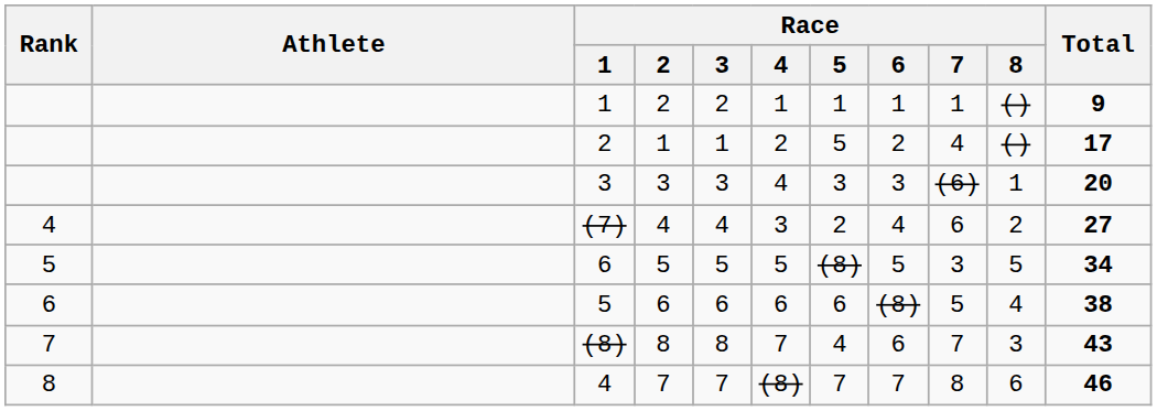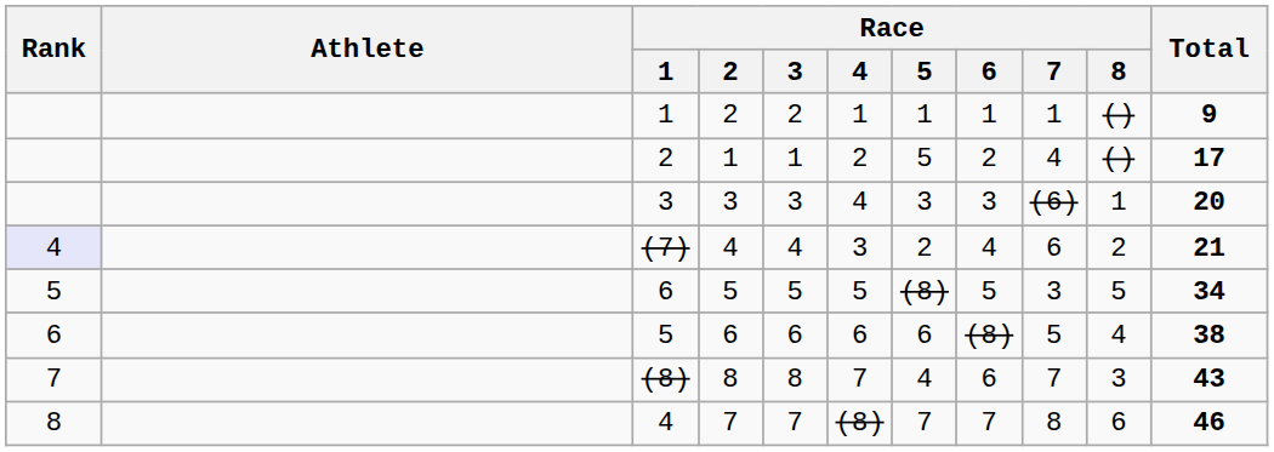 <table class="wikitable" style="text-align:center">
 <tr>
 <th rowspan="2" width=40>Rank</th>
 <th rowspan="2" width=250>Athlete</th>
 <th colspan="8">Race</th>
 <th rowspan="2" width=50>Total</th>
 </tr>
 <tr>
 <th width=25>1</th>
 <th width=25>2</th>
 <th width=25>3</th>
 <th width=25>4</th>
 <th width=25>5</th>
 <th width=25>6</th>
 <th width=25>7</th>
 <th width=25>8</th>
 </tr>
 <tr>
 <td></td>
 <td align=left></td>
 <td>1</td>
 <td>2</td>
 <td>2</td>
 <td>1</td>
 <td>1</td>
 <td>1</td>
 <td>1</td>
 <td><s>()</s></td>
 <td><strong>9</strong></td>
 </tr>
 <tr>
 <td></td>
 <td align=left></td>
 <td>2</td>
 <td>1</td>
 <td>1</td>
 <td>2</td>
 <td>5</td>
 <td>2</td>
 <td>4</td>
 <td><s>()</s></td>
 <td><strong>17</strong></td>
 </tr>
 <tr>
 <td></td>
 <td align=left></td>
 <td>3</td>
 <td>3</td>
 <td>3</td>
 <td>4</td>
 <td>3</td>
 <td>3</td>
 <td><s>(6)</s></td>
 <td>1</td>
 <td><strong>20</strong></td>
 </tr>
 <tr>
-<td>4</td>
+<td style="background: lavender;">4</td>
 <td align=left></td>
 <td><s>(7)</s></td>
 <td>4</td>
 <td>4</td>
 <td>3</td>
 <td>2</td>
 <td>4</td>
 <td>6</td>
 <td>2</td>
-<td><strong>27</strong></td>
+<td><strong>21</strong></td>
 </tr>
 <tr>
 <td>5</td>
 <td align=left></td>
 <td>6</td>
 <td>5</td>
 <td>5</td>
 <td>5</td>
 <td><s>(8)</s></td>
 <td>5</td>
 <td>3</td>
 <td>5</td>
 <td><strong>34</strong></td>
 </tr>
 <tr>
 <td>6</td>
 <td align=left></td>
 <td>5</td>
 <td>6</td>
 <td>6</td>
 <td>6</td>
 <td>6</td>
 <td><s>(8)</s></td>
 <td>5</td>
 <td>4</td>
 <td><strong>38</strong></td>
 </tr>
 <tr>
 <td>7</td>
 <td align=left></td>
 <td><s>(8)</s></td>
 <td>8</td>
 <td>8</td>
 <td>7</td>
 <td>4</td>
 <td>6</td>
 <td>7</td>
 <td>3</td>
 <td><strong>43</strong></td>
 </tr>
 <tr>
 <td>8</td>
 <td align=left></td>
 <td>4</td>
 <td>7</td>
 <td>7</td>
 <td><s>(8)</s></td>
 <td>7</td>
 <td>7</td>
 <td>8</td>
 <td>6</td>
 <td><strong>46</strong></td>
 </tr>
 </table>
